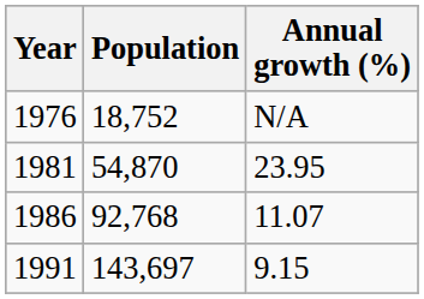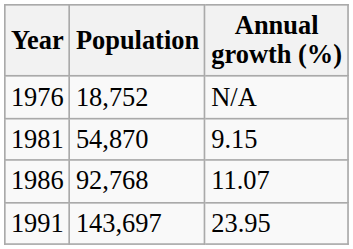 <table class="wikitable">
 <tr>
 <th>Year</th>
 <th>Population</th>
 <th>Annual<br>growth (%)</th>
 </tr>
 <tr>
 <td>1976</td>
 <td>18,752</td>
 <td>N/A</td>
 </tr>
 <tr>
 <td>1981</td>
 <td>54,870</td>
-<td>23.95</td>
+<td>9.15</td>
 </tr>
 <tr>
 <td>1986</td>
 <td>92,768</td>
 <td>11.07</td>
 </tr>
 <tr>
 <td>1991</td>
 <td>143,697</td>
-<td>9.15</td>
+<td>23.95</td>
 </tr>
 </table>
